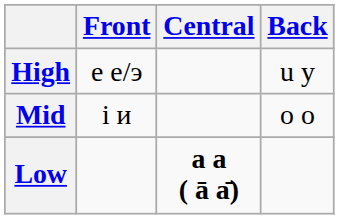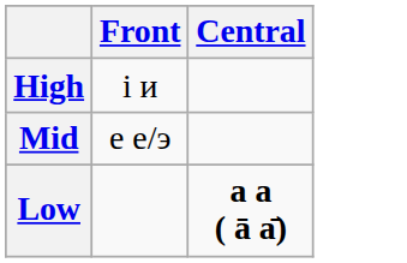 <table class="wikitable" style="text-align: center;">
 <tr>
 <th></th>
 <th><a href='#'>Front</a></th>
 <th><a href='#'>Central</a></th>
-<th><a href='#'>Back</a></th>
 </tr>
 <tr>
 <th><a href='#'>High</a></th>
-<td> e е/э</td>
+<td> i и</td>
 <td></td>
-<td> u у</td>
 </tr>
 <tr>
 <th><a href='#'>Mid</a></th>
-<td> i и</td>
+<td> e е/э</td>
 <td></td>
-<td> o о</td>
 </tr>
 <tr>
 <th><a href='#'>Low</a></th>
 <td></td>
 <td><strong> a а<br>( ā а̄)</strong></td>
-<td></td>
 </tr>
 </table>
